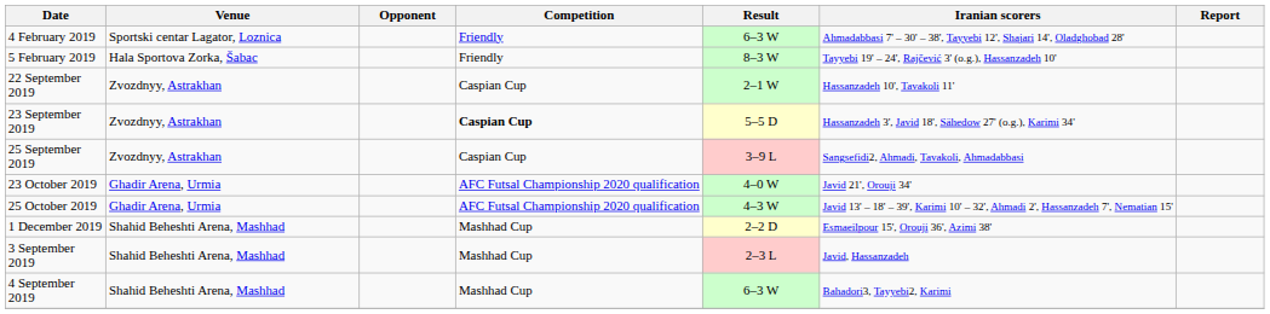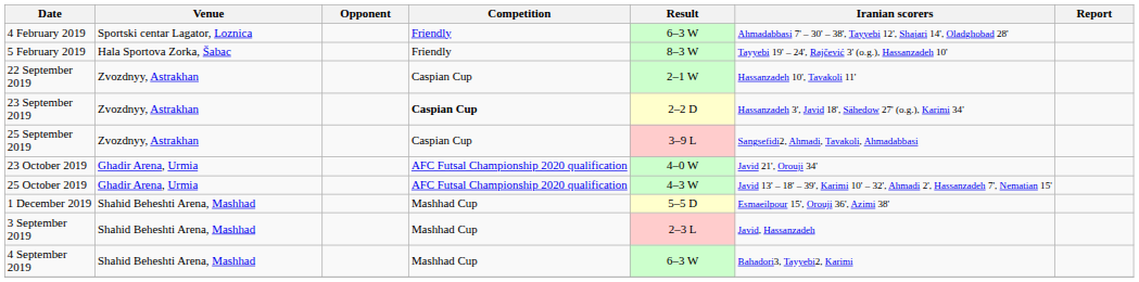 <table class="wikitable">
 <tr>
 <th width=115>Date</th>
 <th width=300>Venue</th>
 <th width=110>Opponent</th>
 <th>Competition</th>
 <th width=135>Result</th>
 <th>Iranian scorers</th>
 <th width=100>Report</th>
 </tr>
 <tr>
 <td>4 February 2019</td>
 <td> Sportski centar Lagator, <a href='#'>Loznica</a></td>
 <td></td>
 <td><a href='#'>Friendly</a></td>
 <td bgcolor=#ccffcc align=center>6–3 W</td>
 <td><small> <a href='#'>Ahmadabbasi</a> 7' – 30' – 38', <a href='#'>Tayyebi</a> 12', <a href='#'>Shajari</a> 14', <a href='#'>Oladghobad</a> 28' </small></td>
 <td align=center></td>
 </tr>
 <tr>
 <td>5 February 2019</td>
 <td> Hala Sportova Zorka, <a href='#'>Šabac</a></td>
 <td></td>
 <td>Friendly</td>
 <td bgcolor=#ccffcc align=center>8–3 W</td>
 <td><small> <a href='#'>Tayyebi</a> 19' – 24', <a href='#'>Rajčević</a> 3' (o.g.), <a href='#'>Hassanzadeh</a> 10' </small></td>
 <td align=center></td>
 </tr>
 <tr>
 <td>22 September 2019</td>
 <td> Zvozdnyy, <a href='#'>Astrakhan</a></td>
 <td></td>
 <td>Caspian Cup</td>
 <td bgcolor=#ccffcc align=center>2–1 W</td>
 <td><small> <a href='#'>Hassanzadeh</a> 10', <a href='#'>Tavakoli</a> 11' </small></td>
 <td align=center></td>
 </tr>
 <tr>
 <td>23 September 2019</td>
 <td> Zvozdnyy, <a href='#'>Astrakhan</a></td>
 <td></td>
 <td><strong>Caspian Cup</strong></td>
-<td bgcolor=#FFFFCC align=center>5–5 D</td>
+<td bgcolor=#FFFFCC align=center>2–2 D</td>
 <td><small> <a href='#'>Hassanzadeh</a> 3', <a href='#'>Javid</a> 18', <a href='#'>Sähedow</a> 27' (o.g.), <a href='#'>Karimi</a> 34' </small></td>
 <td align=center></td>
 </tr>
 <tr>
 <td>25 September 2019</td>
 <td> Zvozdnyy, <a href='#'>Astrakhan</a></td>
 <td></td>
 <td>Caspian Cup</td>
 <td bgcolor=#FFCCCC align=center>3–9 L</td>
 <td><small> <a href='#'>Sangsefidi</a>2, <a href='#'>Ahmadi</a>, <a href='#'>Tavakoli</a>, <a href='#'>Ahmadabbasi</a> </small></td>
 <td align=center></td>
 </tr>
 <tr>
 <td>23 October 2019</td>
 <td> <a href='#'>Ghadir Arena</a>, <a href='#'>Urmia</a></td>
 <td></td>
 <td><a href='#'>AFC Futsal Championship 2020 qualification</a></td>
 <td bgcolor=#ccffcc align=center>4–0 W</td>
 <td><small> <a href='#'>Javid</a> 21', <a href='#'>Orouji</a> 34' </small></td>
 <td align=center></td>
 </tr>
 <tr>
 <td>25 October 2019</td>
 <td> <a href='#'>Ghadir Arena</a>, <a href='#'>Urmia</a></td>
 <td></td>
 <td><a href='#'>AFC Futsal Championship 2020 qualification</a></td>
 <td bgcolor=#ccffcc align=center>4–3 W</td>
 <td><small> <a href='#'>Javid</a> 13' – 18' – 39', <a href='#'>Karimi</a> 10' – 32', <a href='#'>Ahmadi</a> 2', <a href='#'>Hassanzadeh</a> 7', <a href='#'>Nematian</a> 15' </small></td>
 <td align=center></td>
 </tr>
 <tr>
 <td>1 December 2019</td>
 <td> Shahid Beheshti Arena, <a href='#'>Mashhad</a></td>
 <td></td>
 <td>Mashhad Cup</td>
-<td bgcolor=#FFFFCC align=center>2–2 D</td>
+<td bgcolor=#FFFFCC align=center>5–5 D</td>
 <td><small> <a href='#'>Esmaeilpour</a> 15', <a href='#'>Orouji</a> 36', <a href='#'>Azimi</a> 38' </small></td>
 <td align=center></td>
 </tr>
 <tr>
 <td>3 September 2019</td>
 <td> Shahid Beheshti Arena, <a href='#'>Mashhad</a></td>
 <td></td>
 <td>Mashhad Cup</td>
 <td bgcolor=#FFCCCC align=center>2–3 L</td>
 <td><small> <a href='#'>Javid</a>, <a href='#'>Hassanzadeh</a> </small></td>
 <td align=center></td>
 </tr>
 <tr>
 <td>4 September 2019</td>
 <td> Shahid Beheshti Arena, <a href='#'>Mashhad</a></td>
 <td></td>
 <td>Mashhad Cup</td>
 <td bgcolor=#ccffcc align=center>6–3 W</td>
 <td><small> <a href='#'>Bahadori</a>3, <a href='#'>Tayyebi</a>2, <a href='#'>Karimi</a> </small></td>
 <td align=center></td>
 </tr>
 <tr>
 </tr>
 </table>
